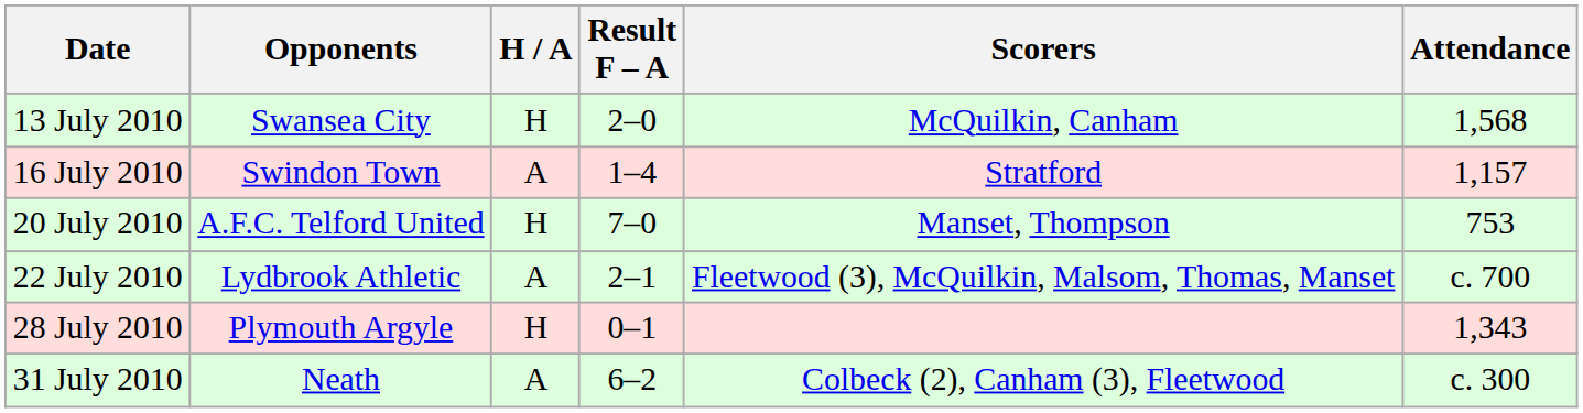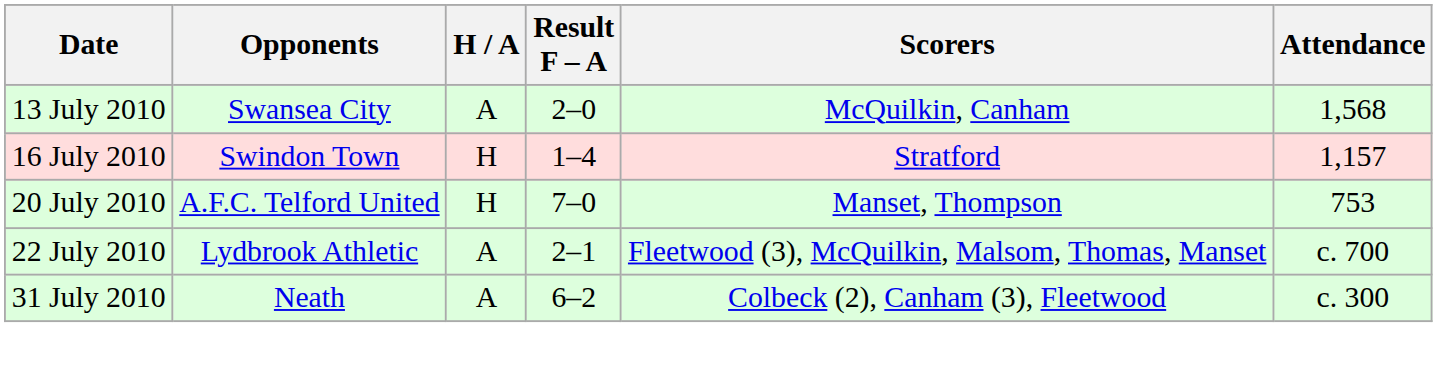 <table class="wikitable" style="text-align:center">
 <tr bgcolor="#f0f6ff">
 <th>Date</th>
 <th>Opponents</th>
 <th>H / A</th>
 <th>Result<br>F – A</th>
 <th>Scorers</th>
 <th>Attendance</th>
 </tr>
 <tr bgcolor="#ddffdd">
 <td>13 July 2010</td>
 <td><a href='#'>Swansea City</a></td>
-<td>H</td>
+<td>A</td>
 <td>2–0</td>
 <td><a href='#'>McQuilkin</a>, <a href='#'>Canham</a></td>
 <td>1,568</td>
 </tr>
 <tr bgcolor="#ffdddd">
 <td>16 July 2010</td>
 <td><a href='#'>Swindon Town</a></td>
-<td>A</td>
+<td>H</td>
 <td>1–4</td>
 <td><a href='#'>Stratford</a></td>
 <td>1,157</td>
 </tr>
 <tr bgcolor="#ddffdd">
 <td>20 July 2010</td>
 <td><a href='#'>A.F.C. Telford United</a></td>
 <td>H</td>
 <td>7–0</td>
 <td><a href='#'>Manset</a>, <a href='#'>Thompson</a></td>
 <td>753</td>
 </tr>
 <tr bgcolor="#ddffdd">
 <td>22 July 2010</td>
 <td><a href='#'>Lydbrook Athletic</a></td>
 <td>A</td>
 <td>2–1</td>
 <td><a href='#'>Fleetwood</a> (3), <a href='#'>McQuilkin</a>, <a href='#'>Malsom</a>, <a href='#'>Thomas</a>, <a href='#'>Manset</a></td>
 <td>c. 700</td>
 </tr>
-<tr bgcolor="#ffdddd">
-<td>28 July 2010</td>
-<td><a href='#'>Plymouth Argyle</a></td>
-<td>H</td>
-<td>0–1</td>
-<td></td>
-<td>1,343</td>
-</tr>
 <tr bgcolor="#ddffdd">
 <td>31 July 2010</td>
 <td><a href='#'>Neath</a></td>
 <td>A</td>
 <td>6–2</td>
 <td><a href='#'>Colbeck</a> (2), <a href='#'>Canham</a> (3), <a href='#'>Fleetwood</a></td>
 <td>c. 300</td>
 </tr>
 </table>
